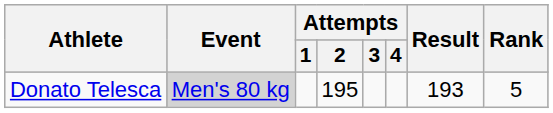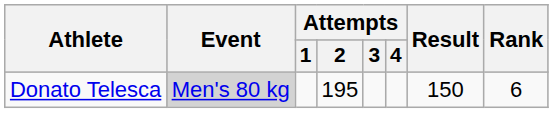 <table class="wikitable" style="font-size:90%">
 <tr>
 <th rowspan="2">Athlete</th>
 <th rowspan="2">Event</th>
 <th colspan="4">Attempts</th>
 <th rowspan="2">Result</th>
 <th rowspan="2">Rank</th>
 </tr>
 <tr style="font-size:95%">
 <th>1</th>
 <th>2</th>
 <th>3</th>
 <th>4</th>
 </tr>
 <tr align=center>
 <td align=left><a href='#'>Donato Telesca</a></td>
 <td align=left style="background: lightgrey;"><a href='#'>Men's 80 kg</a></td>
 <td></td>
 <td>195</td>
 <td></td>
 <td></td>
-<td>193</td>
-<td>5</td>
+<td>150</td>
+<td>6</td>
 </tr>
 </table>
